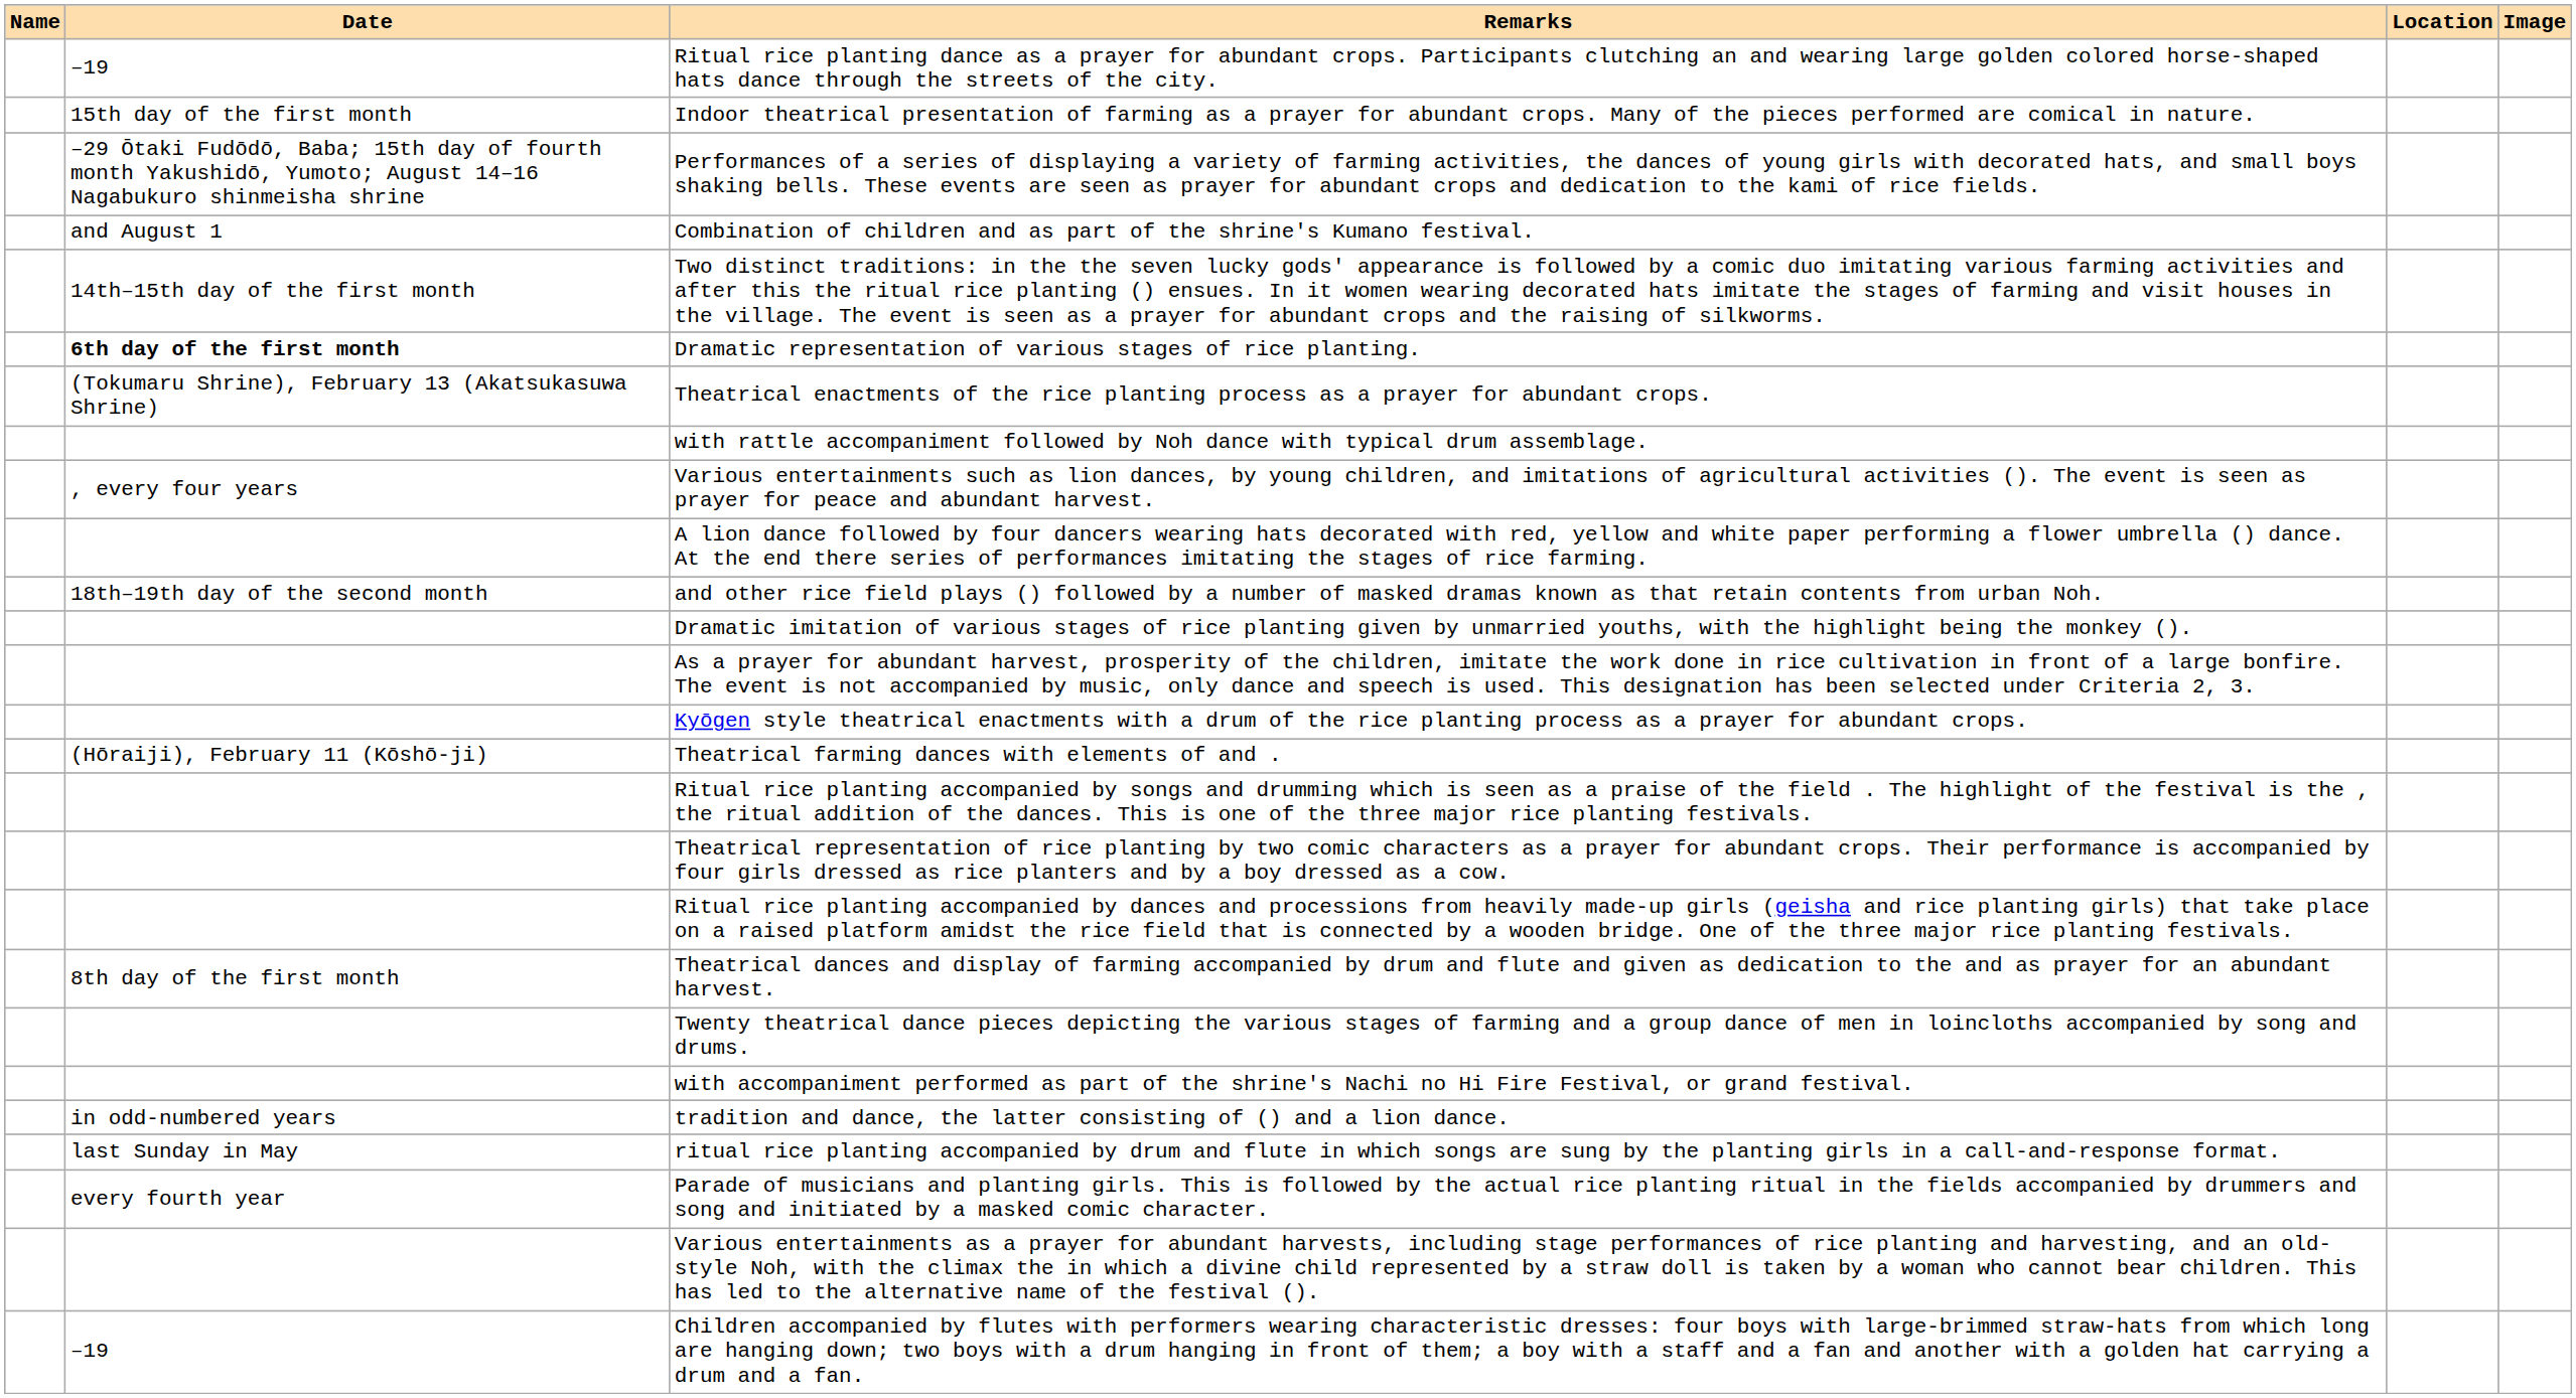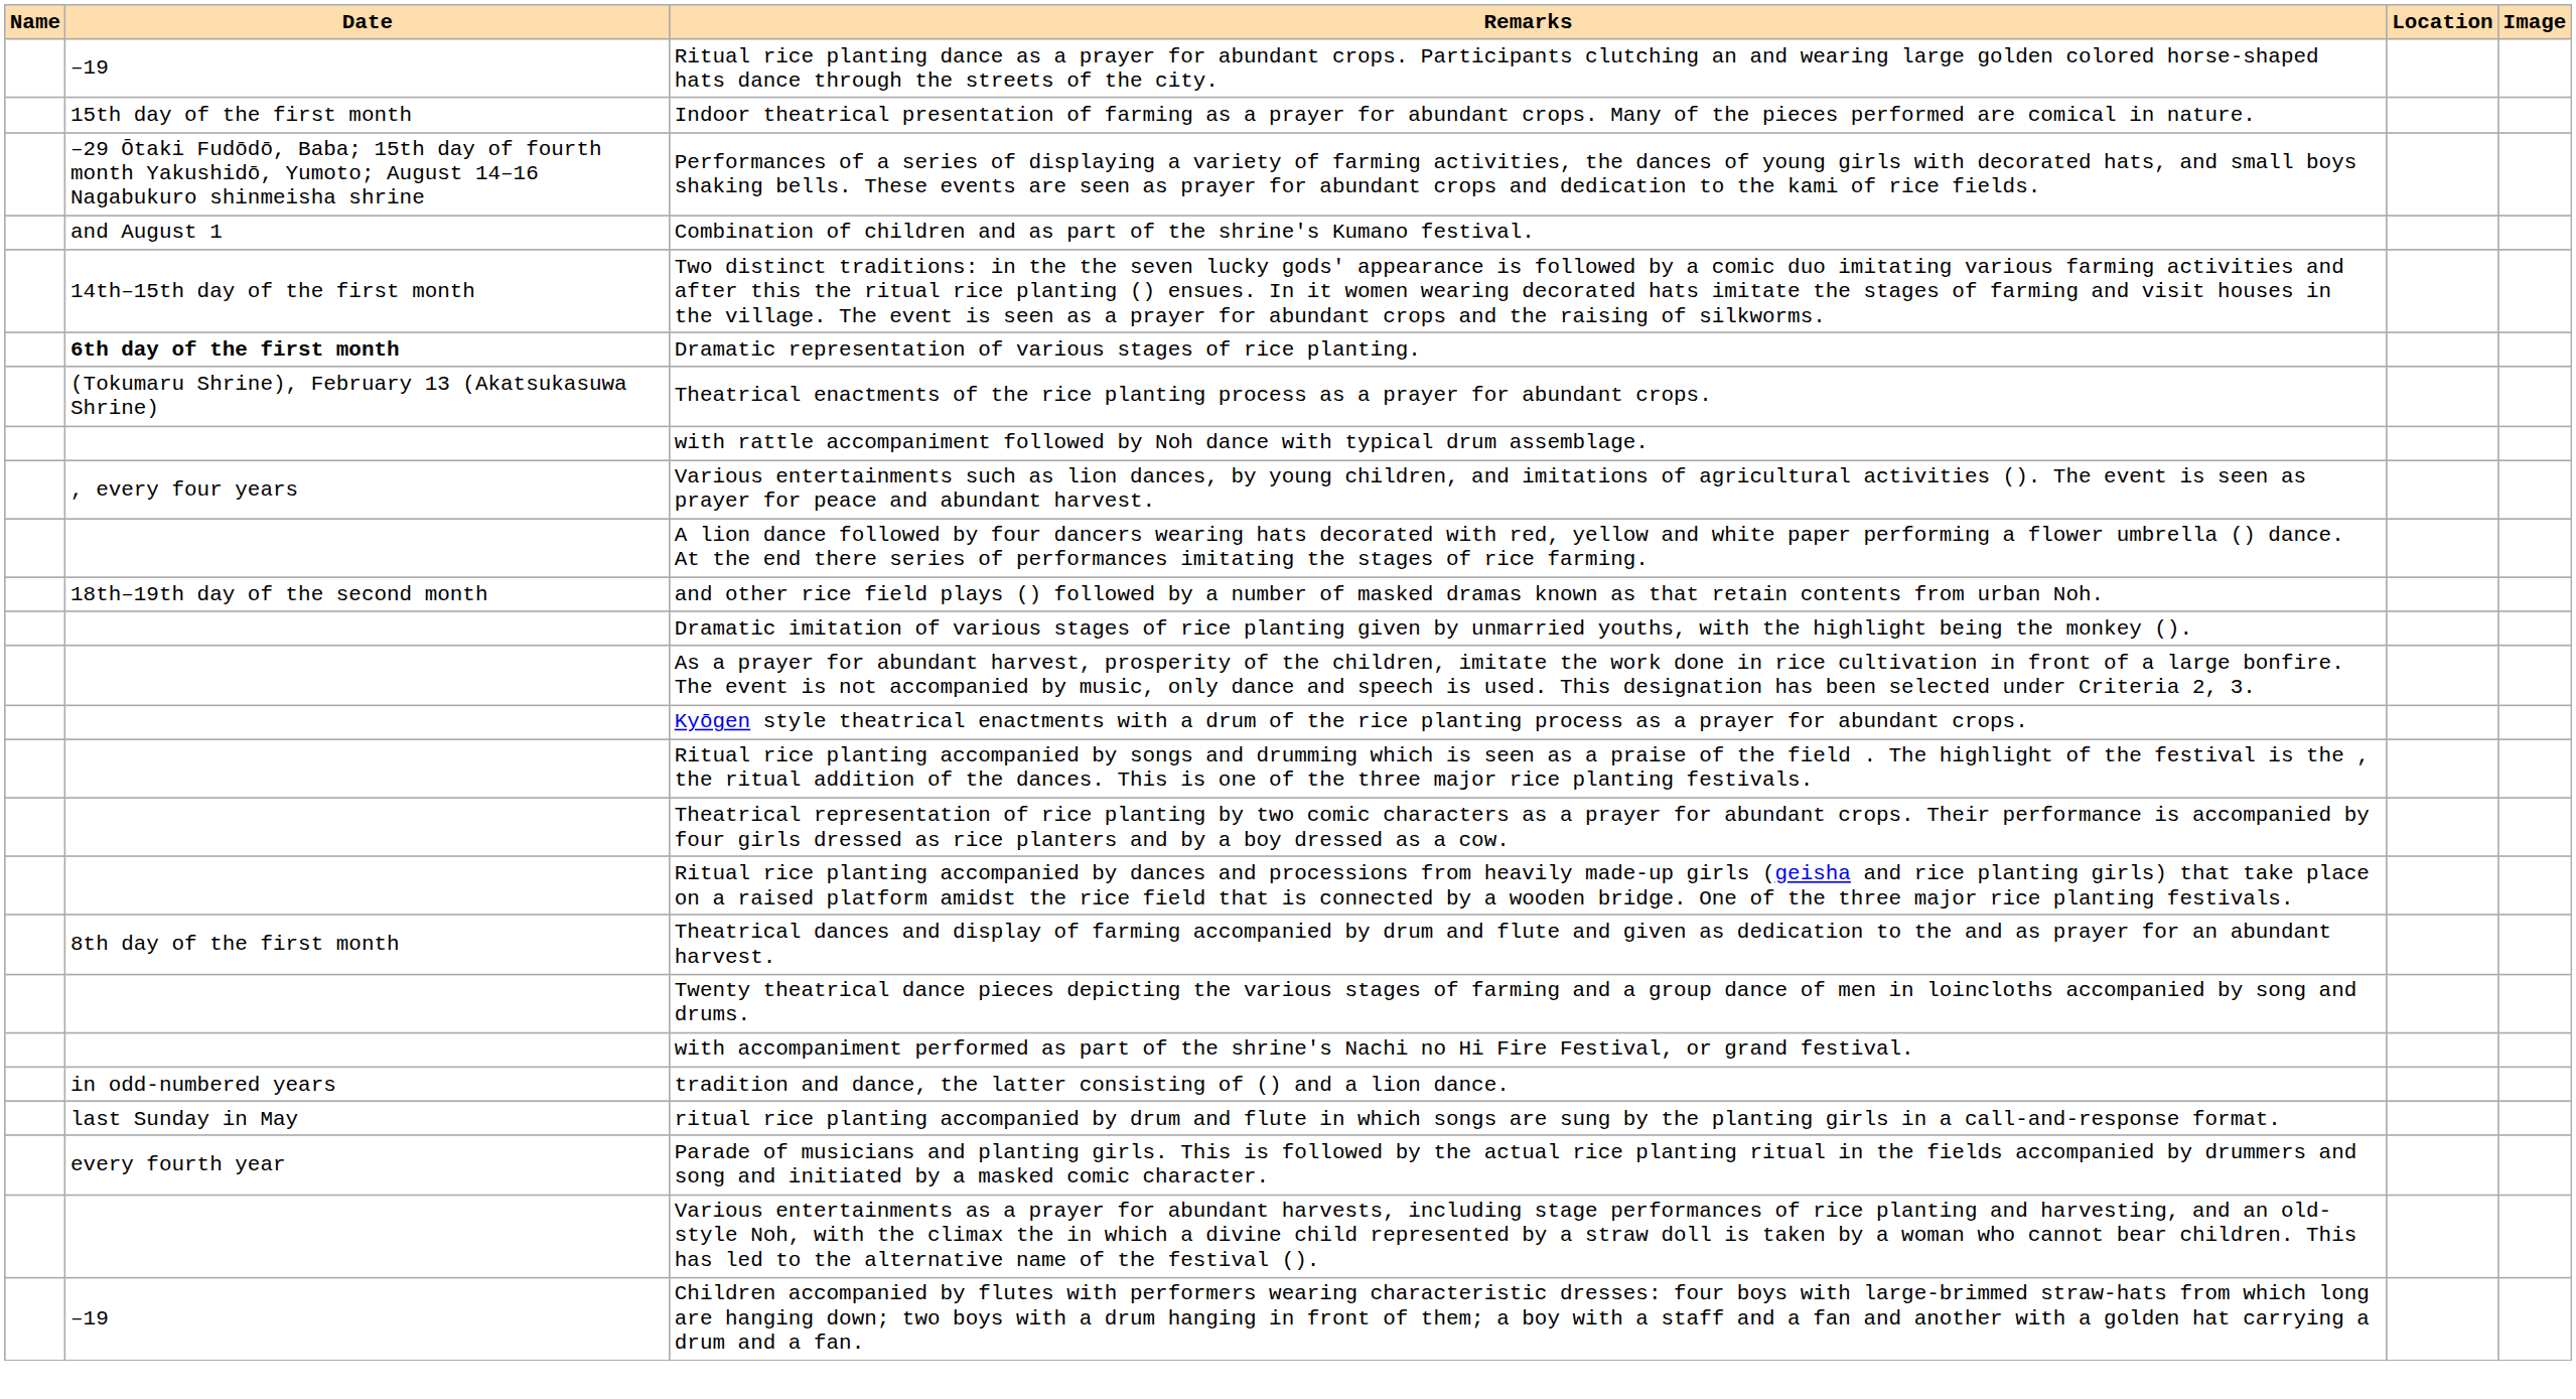 <table class="wikitable sortable" width="100%" style="background:#ffffff;">
 <tr>
 <th align="left" style="background:#ffdead;">Name</th>
 <th align="left" style="background:#ffdead;">Date</th>
 <th align="left" style="background:#ffdead;">Remarks</th>
 <th style="background:#ffdead;">Location</th>
 <th align="left" style="background:#ffdead;" class="unsortable">Image</th>
 </tr>
 <tr>
 <td></td>
 <td>–19</td>
 <td>Ritual rice planting dance as a prayer for abundant crops. Participants clutching an  and wearing large golden colored horse-shaped  hats dance through the streets of the city.</td>
 <td></td>
 <td></td>
 </tr>
 <tr>
 <td></td>
 <td>15th day of the first month</td>
 <td>Indoor theatrical presentation of farming as a prayer for abundant crops. Many of the pieces performed are comical in nature.</td>
 <td></td>
 <td></td>
 </tr>
 <tr>
 <td></td>
 <td>–29 Ōtaki Fudōdō, Baba; 15th day of fourth month Yakushidō, Yumoto; August 14–16 Nagabukuro shinmeisha shrine</td>
 <td>Performances of a series of  displaying a variety of farming activities, the dances of young girls with decorated hats, and small boys shaking  bells. These events are seen as prayer for abundant crops and dedication to the kami of rice fields.</td>
 <td></td>
 <td></td>
 </tr>
 <tr>
 <td></td>
 <td> and August 1</td>
 <td>Combination of children  and  as part of the shrine's Kumano festival.</td>
 <td></td>
 <td></td>
 </tr>
 <tr>
 <td></td>
 <td>14th–15th day of the first month</td>
 <td>Two distinct traditions: in the  the seven lucky gods' appearance is followed by a comic duo imitating various farming activities and after this the ritual rice planting () ensues. In it women wearing decorated hats imitate the stages of farming and visit houses in the village. The event is seen as a prayer for abundant crops and the raising of silkworms.</td>
 <td></td>
 <td></td>
 </tr>
 <tr>
 <td></td>
 <td><strong>6th day of the first month</strong></td>
 <td>Dramatic representation of various stages of rice planting.</td>
 <td></td>
 <td></td>
 </tr>
 <tr>
 <td></td>
 <td> (Tokumaru Shrine), February 13 (Akatsukasuwa Shrine)</td>
 <td>Theatrical enactments of the rice planting process as a prayer for abundant crops.</td>
 <td></td>
 <td></td>
 </tr>
 <tr>
 <td></td>
 <td></td>
 <td> with  rattle accompaniment followed by Noh dance with typical drum assemblage.</td>
 <td></td>
 <td></td>
 </tr>
 <tr>
 <td></td>
 <td>, every four years</td>
 <td>Various entertainments such as lion dances,  by young children, and imitations of agricultural activities (). The event is seen as prayer for peace and abundant harvest.</td>
 <td></td>
 <td></td>
 </tr>
 <tr>
 <td></td>
 <td></td>
 <td>A lion dance followed by four dancers wearing hats decorated with red, yellow and white paper performing a flower umbrella () dance. At the end there series of performances imitating the stages of rice farming.</td>
 <td></td>
 <td></td>
 </tr>
 <tr>
 <td></td>
 <td> 18th–19th day of the second month</td>
 <td> and other rice field plays () followed by a number of masked dramas known as  that retain contents from urban Noh.</td>
 <td></td>
 <td></td>
 </tr>
 <tr>
 <td></td>
 <td></td>
 <td>Dramatic imitation of various stages of rice planting given by unmarried youths, with the highlight being the monkey  ().</td>
 <td></td>
 <td></td>
 </tr>
 <tr>
 <td></td>
 <td></td>
 <td>As a prayer for abundant harvest, prosperity of the children, imitate the work done in rice cultivation in front of a large bonfire. The event is not accompanied by music, only dance and speech is used. This designation has been selected under Criteria 2, 3.</td>
 <td></td>
 <td></td>
 </tr>
 <tr>
 <td></td>
 <td></td>
 <td><a href='#'>Kyōgen</a> style theatrical enactments with a drum of the rice planting process as a prayer for abundant crops.</td>
 <td></td>
 </tr>
 <tr>
 <td></td>
-<td> (Hōraiji), February 11 (Kōshō-ji)</td>
-<td>Theatrical farming dances with elements of  and .</td>
-<td></td>
-<td></td>
-</tr>
-<tr>
-<td></td>
 <td></td>
 <td>Ritual rice planting accompanied by songs and drumming which is seen as a praise of the field . The highlight of the festival is the , the ritual addition of the dances. This is one of the three major rice planting festivals.</td>
 <td></td>
 <td></td>
 </tr>
 <tr>
 <td></td>
 <td></td>
 <td>Theatrical representation of rice planting by two comic characters as a prayer for abundant crops. Their performance is accompanied by four girls dressed as rice planters and by a boy dressed as a cow.</td>
 <td></td>
 <td></td>
 </tr>
 <tr>
 <td></td>
 <td></td>
 <td>Ritual rice planting accompanied by dances and processions from heavily made-up girls (<a href='#'>geisha</a> and rice planting girls) that take place on a raised platform amidst the rice field that is connected by a wooden bridge. One of the three major rice planting festivals.</td>
 <td></td>
 <td></td>
 </tr>
 <tr>
 <td></td>
 <td>8th day of the first month</td>
 <td>Theatrical dances and  display of farming accompanied by drum and flute and given as dedication to the  and as prayer for an abundant harvest.</td>
 <td></td>
 <td></td>
 </tr>
 <tr>
 <td></td>
 <td></td>
 <td>Twenty theatrical dance pieces depicting the various stages of farming and a group dance of men in loincloths accompanied by song and drums.</td>
 <td></td>
 <td></td>
 </tr>
 <tr>
 <td></td>
 <td></td>
 <td> with  accompaniment performed as part of the shrine's Nachi no Hi Fire Festival, or grand festival.</td>
 <td></td>
 <td></td>
 </tr>
 <tr>
 <td></td>
 <td> in odd-numbered years</td>
 <td> tradition and  dance, the latter consisting of  () and a lion dance.</td>
 <td></td>
 <td></td>
 </tr>
 <tr>
 <td></td>
 <td> last Sunday in May</td>
 <td> ritual rice planting accompanied by drum and flute in which songs are sung by the planting girls in a call-and-response format.</td>
 <td></td>
 <td></td>
 </tr>
 <tr>
 <td></td>
 <td> every fourth year</td>
 <td>Parade of  musicians and planting girls. This is followed by the actual rice planting ritual in the fields accompanied by drummers and song and initiated by a masked comic character.</td>
 <td></td>
 <td></td>
 </tr>
 <tr>
 <td></td>
 <td></td>
 <td>Various entertainments as a  prayer for abundant harvests, including stage performances of rice planting and harvesting,  and an old-style Noh, with the climax the  in which a divine child represented by a straw doll is taken by a woman who cannot bear children. This has led to the alternative name of the festival  ().</td>
 <td></td>
 <td></td>
 </tr>
 <tr>
 <td></td>
 <td>–19</td>
 <td>Children  accompanied by flutes with performers wearing characteristic dresses: four boys with large-brimmed straw-hats from which long  are hanging down; two boys with a drum hanging in front of them; a boy with a staff and a fan and another with a golden  hat carrying a drum and a fan.</td>
 <td></td>
 <td></td>
 </tr>
 </table>
